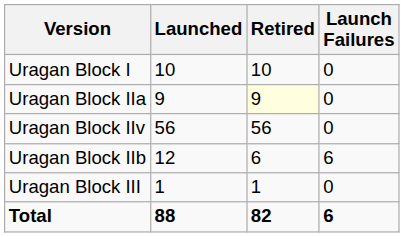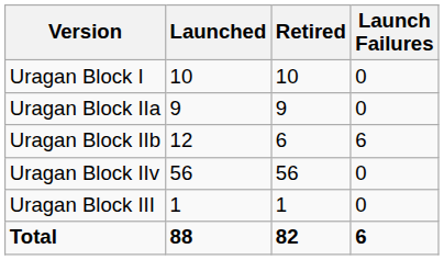 <table class="wikitable">
 <tr>
 <th>Version</th>
 <th>Launched</th>
 <th>Retired</th>
 <th>Launch<br>Failures</th>
 </tr>
 <tr>
 <td>Uragan Block I</td>
 <td>10</td>
 <td>10</td>
 <td>0</td>
 </tr>
 <tr>
 <td>Uragan Block IIa</td>
 <td>9</td>
-<td style="background: lightyellow;">9</td>
-<td>0</td>
-</tr>
-<tr>
-<td>Uragan Block IIv</td>
-<td>56</td>
-<td>56</td>
+<td>9</td>
 <td>0</td>
 </tr>
 <tr>
 <td>Uragan Block IIb</td>
 <td>12</td>
 <td>6</td>
 <td>6</td>
+</tr>
+<tr>
+<td>Uragan Block IIv</td>
+<td>56</td>
+<td>56</td>
+<td>0</td>
 </tr>
 <tr>
 <td>Uragan Block III</td>
 <td>1</td>
 <td>1</td>
 <td>0</td>
 </tr>
 <tr>
 <td><strong>Total</strong></td>
 <td><strong>88</strong></td>
 <td><strong>82</strong></td>
 <td><strong>6</strong></td>
 </tr>
 </table>
